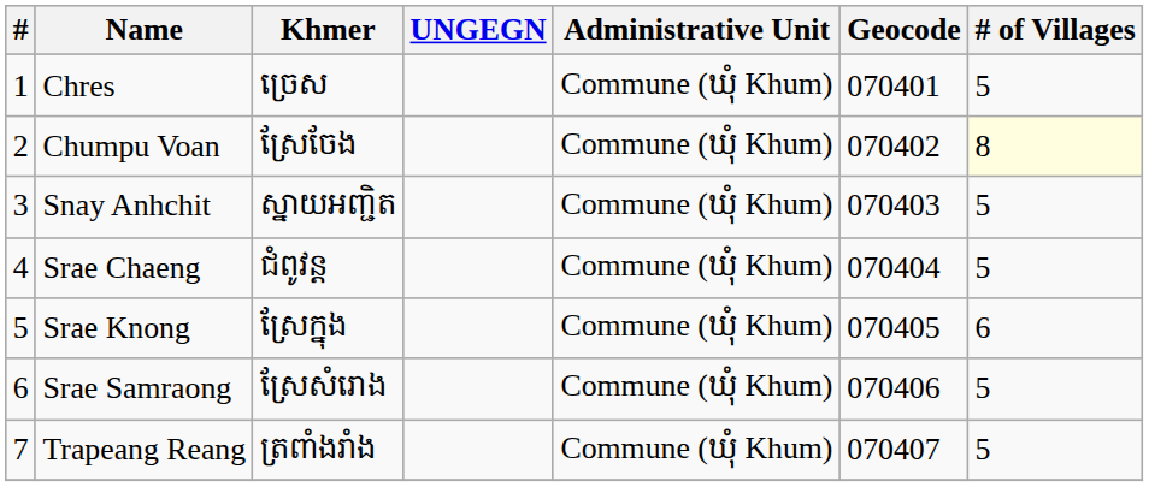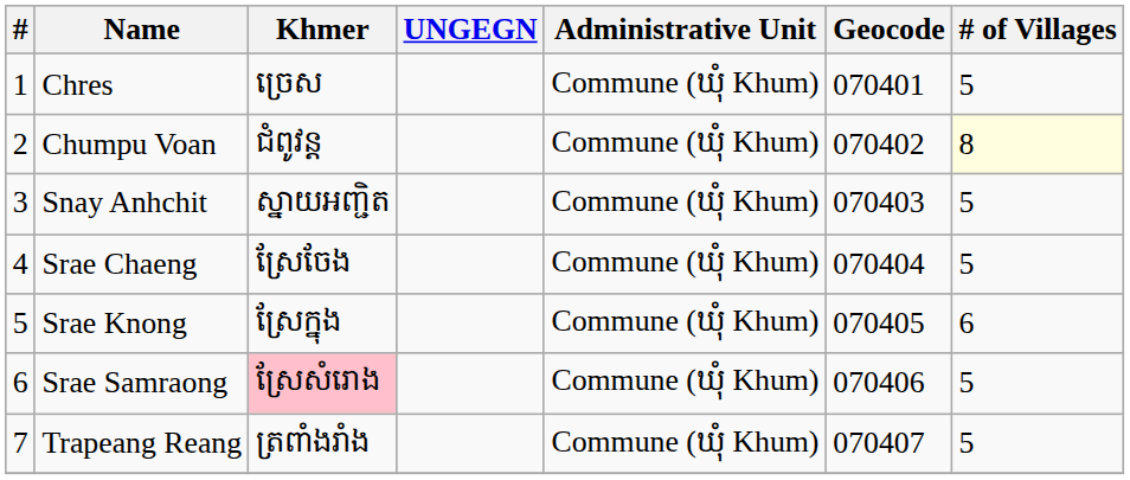 <table class="wikitable sortable">
 <tr>
 <th>#</th>
 <th>Name</th>
 <th>Khmer</th>
 <th><a href='#'>UNGEGN</a></th>
 <th>Administrative Unit</th>
 <th>Geocode</th>
 <th># of Villages</th>
 </tr>
 <tr>
 <td>1</td>
 <td>Chres</td>
 <td>ច្រេស</td>
 <td></td>
 <td>Commune (ឃុំ Khum)</td>
 <td>070401</td>
 <td>5</td>
 </tr>
 <tr>
 <td>2</td>
 <td>Chumpu Voan</td>
-<td>ស្រែចែង</td>
+<td>ជំពូវន្ដ</td>
 <td></td>
 <td>Commune (ឃុំ Khum)</td>
 <td>070402</td>
 <td style="background: lightyellow;">8</td>
 </tr>
 <tr>
 <td>3</td>
 <td>Snay Anhchit</td>
 <td>ស្នាយអញ្ជិត</td>
 <td></td>
 <td>Commune (ឃុំ Khum)</td>
 <td>070403</td>
 <td>5</td>
 </tr>
 <tr>
 <td>4</td>
 <td>Srae Chaeng</td>
-<td>ជំពូវន្ដ</td>
+<td>ស្រែចែង</td>
 <td></td>
 <td>Commune (ឃុំ Khum)</td>
 <td>070404</td>
 <td>5</td>
 </tr>
 <tr>
 <td>5</td>
 <td>Srae Knong</td>
 <td>ស្រែក្នុង</td>
 <td></td>
 <td>Commune (ឃុំ Khum)</td>
 <td>070405</td>
 <td>6</td>
 </tr>
 <tr>
 <td>6</td>
 <td>Srae Samraong</td>
-<td>ស្រែសំរោង</td>
+<td style="background: pink;">ស្រែសំរោង</td>
 <td></td>
 <td>Commune (ឃុំ Khum)</td>
 <td>070406</td>
 <td>5</td>
 </tr>
 <tr>
 <td>7</td>
 <td>Trapeang Reang</td>
 <td>ត្រពាំងរាំង</td>
 <td></td>
 <td>Commune (ឃុំ Khum)</td>
 <td>070407</td>
 <td>5</td>
 </tr>
 <tr>
 </tr>
 </table>
